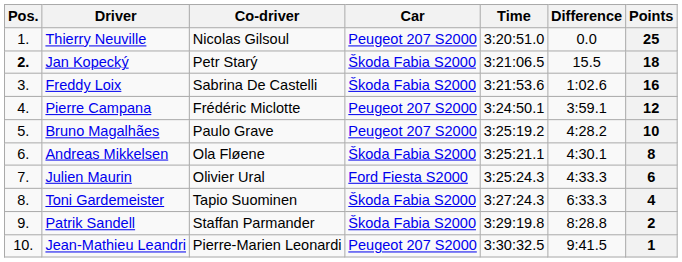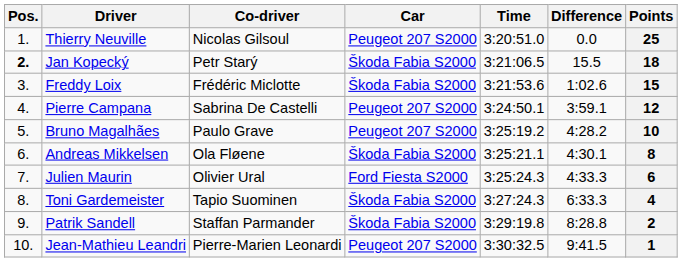 <table class="wikitable" style="text-align: center; font-size: 90%; max-width: 950px;">
 <tr>
 <th>Pos.</th>
 <th>Driver</th>
 <th>Co-driver</th>
 <th>Car</th>
 <th>Time</th>
 <th>Difference</th>
 <th>Points</th>
 </tr>
 <tr>
 <td>1.</td>
 <td align="left"> <a href='#'>Thierry Neuville</a></td>
 <td align="left"> Nicolas Gilsoul</td>
 <td align="left"><a href='#'>Peugeot 207 S2000</a></td>
 <td>3:20:51.0</td>
 <td>0.0</td>
 <th>25</th>
 </tr>
 <tr>
 <td><strong>2.</strong></td>
 <td align="left"> <a href='#'>Jan Kopecký</a></td>
 <td align="left"> Petr Starý</td>
 <td align="left"><a href='#'>Škoda Fabia S2000</a></td>
 <td>3:21:06.5</td>
 <td>15.5</td>
 <th>18</th>
 </tr>
 <tr>
 <td>3.</td>
 <td align="left"> <a href='#'>Freddy Loix</a></td>
-<td align="left"> Sabrina De Castelli</td>
+<td align="left"> Frédéric Miclotte</td>
 <td align="left"><a href='#'>Škoda Fabia S2000</a></td>
 <td>3:21:53.6</td>
 <td>1:02.6</td>
-<th>16</th>
+<th>15</th>
 </tr>
 <tr>
 <td>4.</td>
 <td align="left"> <a href='#'>Pierre Campana</a></td>
-<td align="left"> Frédéric Miclotte</td>
+<td align="left"> Sabrina De Castelli</td>
 <td align="left"><a href='#'>Peugeot 207 S2000</a></td>
 <td>3:24:50.1</td>
 <td>3:59.1</td>
 <th>12</th>
 </tr>
 <tr>
 <td>5.</td>
 <td align="left"> <a href='#'>Bruno Magalhães</a></td>
 <td align="left"> Paulo Grave</td>
 <td align="left"><a href='#'>Peugeot 207 S2000</a></td>
 <td>3:25:19.2</td>
 <td>4:28.2</td>
 <th>10</th>
 </tr>
 <tr>
 <td>6.</td>
 <td align="left"> <a href='#'>Andreas Mikkelsen</a></td>
 <td align="left"> Ola Fløene</td>
 <td align="left"><a href='#'>Škoda Fabia S2000</a></td>
 <td>3:25:21.1</td>
 <td>4:30.1</td>
 <th>8</th>
 </tr>
 <tr>
 <td>7.</td>
 <td align="left"> <a href='#'>Julien Maurin</a></td>
 <td align="left"> Olivier Ural</td>
 <td align="left"><a href='#'>Ford Fiesta S2000</a></td>
 <td>3:25:24.3</td>
 <td>4:33.3</td>
 <th>6</th>
 </tr>
 <tr>
 <td>8.</td>
 <td align="left"> <a href='#'>Toni Gardemeister</a></td>
 <td align="left"> Tapio Suominen</td>
 <td align="left"><a href='#'>Škoda Fabia S2000</a></td>
 <td>3:27:24.3</td>
 <td>6:33.3</td>
 <th>4</th>
 </tr>
 <tr>
 <td>9.</td>
 <td align="left"> <a href='#'>Patrik Sandell</a></td>
 <td align="left"> Staffan Parmander</td>
 <td align="left"><a href='#'>Škoda Fabia S2000</a></td>
 <td>3:29:19.8</td>
 <td>8:28.8</td>
 <th>2</th>
 </tr>
 <tr>
 <td>10.</td>
 <td align="left"> <a href='#'>Jean-Mathieu Leandri</a></td>
 <td align="left"> Pierre-Marien Leonardi</td>
 <td align="left"><a href='#'>Peugeot 207 S2000</a></td>
 <td>3:30:32.5</td>
 <td>9:41.5</td>
 <th>1</th>
 </tr>
 </table>
